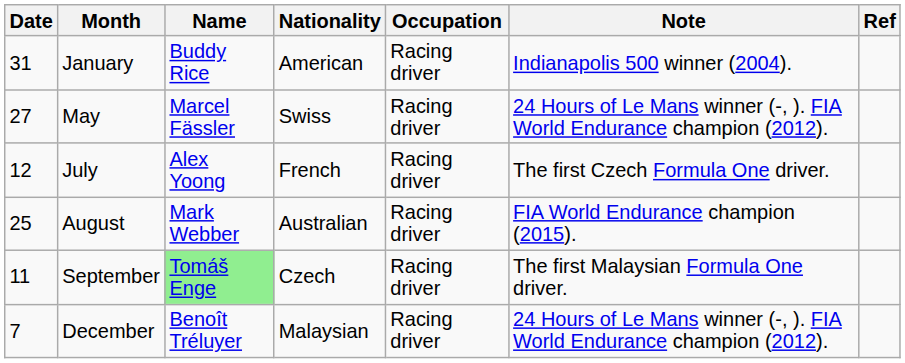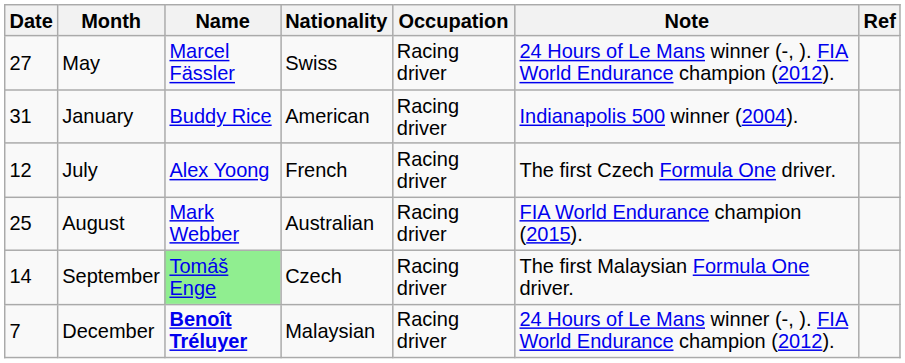 <table class="wikitable" style="font-size:85%;">
 <tr>
 <th>Date</th>
 <th>Month</th>
 <th>Name</th>
 <th>Nationality</th>
 <th>Occupation</th>
 <th>Note</th>
 <th>Ref</th>
 </tr>
 <tr>
+<td>27</td>
+<td>May</td>
+<td><a href='#'>Marcel Fässler</a></td>
+<td>Swiss</td>
+<td>Racing driver</td>
+<td><a href='#'>24 Hours of Le Mans</a> winner (-, ). <a href='#'>FIA World Endurance</a> champion (<a href='#'>2012</a>).</td>
+<td></td>
+</tr>
+<tr>
 <td>31</td>
 <td>January</td>
 <td><a href='#'>Buddy Rice</a></td>
 <td>American</td>
 <td>Racing driver</td>
 <td><a href='#'>Indianapolis 500</a> winner (<a href='#'>2004</a>).</td>
-<td></td>
-</tr>
-<tr>
-<td>27</td>
-<td>May</td>
-<td><a href='#'>Marcel Fässler</a></td>
-<td>Swiss</td>
-<td>Racing driver</td>
-<td><a href='#'>24 Hours of Le Mans</a> winner (-, ). <a href='#'>FIA World Endurance</a> champion (<a href='#'>2012</a>).</td>
 <td></td>
 </tr>
 <tr>
 <td>12</td>
 <td>July</td>
 <td><a href='#'>Alex Yoong</a></td>
 <td>French</td>
 <td>Racing driver</td>
 <td>The first Czech <a href='#'>Formula One</a> driver.</td>
 <td></td>
 </tr>
 <tr>
 <td>25</td>
 <td>August</td>
 <td><a href='#'>Mark Webber</a></td>
 <td>Australian</td>
 <td>Racing driver</td>
 <td><a href='#'>FIA World Endurance</a> champion (<a href='#'>2015</a>).</td>
 <td></td>
 </tr>
 <tr>
-<td>11</td>
+<td>14</td>
 <td>September</td>
 <td style="background: lightgreen;"><a href='#'>Tomáš Enge</a></td>
 <td>Czech</td>
 <td>Racing driver</td>
 <td>The first Malaysian <a href='#'>Formula One</a> driver.</td>
 <td></td>
 </tr>
 <tr>
 <td>7</td>
 <td>December</td>
-<td><a href='#'>Benoît Tréluyer</a></td>
+<td><strong><a href='#'>Benoît Tréluyer</a></strong></td>
 <td>Malaysian</td>
 <td>Racing driver</td>
 <td><a href='#'>24 Hours of Le Mans</a> winner (-, ). <a href='#'>FIA World Endurance</a> champion (<a href='#'>2012</a>).</td>
 <td></td>
 </tr>
 </table>
